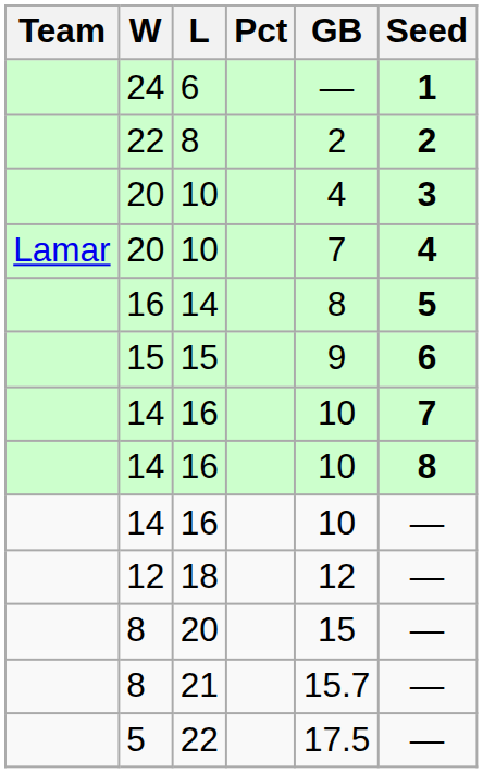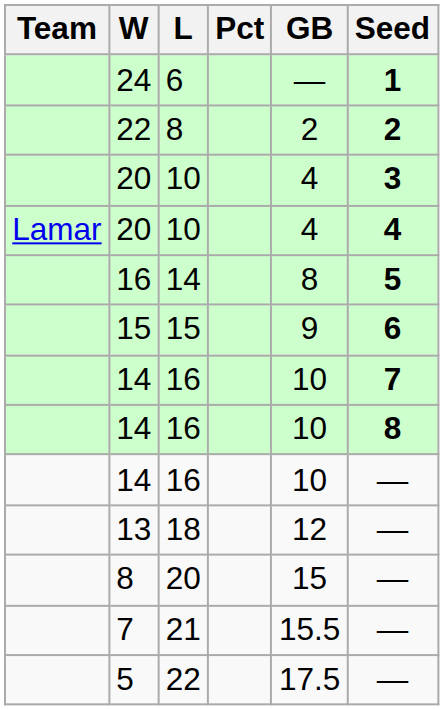 <table class=wikitable>
 <tr>
 <th>Team</th>
 <th>W</th>
 <th>L</th>
 <th>Pct</th>
 <th>GB</th>
 <th>Seed</th>
 </tr>
 <tr bgcolor=ccffcc>
 <td></td>
 <td>24</td>
 <td>6</td>
 <td></td>
 <td style="text-align:center;">—</td>
 <td style="text-align:center;"><strong>1</strong></td>
 </tr>
 <tr bgcolor=ccffcc>
 <td></td>
 <td>22</td>
 <td>8</td>
 <td></td>
 <td style="text-align:center;">2</td>
 <td style="text-align:center;"><strong>2</strong></td>
 </tr>
 <tr bgcolor=ccffcc>
 <td></td>
 <td>20</td>
 <td>10</td>
 <td></td>
 <td style="text-align:center;">4</td>
 <td style="text-align:center;"><strong>3</strong></td>
 </tr>
 <tr bgcolor=ccffcc>
 <td><a href='#'>Lamar</a></td>
 <td>20</td>
 <td>10</td>
 <td></td>
-<td style="text-align:center;">7</td>
+<td style="text-align:center;">4</td>
 <td style="text-align:center;"><strong>4</strong></td>
 </tr>
 <tr bgcolor=ccffcc>
 <td></td>
 <td>16</td>
 <td>14</td>
 <td></td>
 <td style="text-align:center;">8</td>
 <td style="text-align:center;"><strong>5</strong></td>
 </tr>
 <tr bgcolor=ccffcc>
 <td></td>
 <td>15</td>
 <td>15</td>
 <td></td>
 <td style="text-align:center;">9</td>
 <td style="text-align:center;"><strong>6</strong></td>
 </tr>
 <tr bgcolor=ccffcc>
 <td></td>
 <td>14</td>
 <td>16</td>
 <td></td>
 <td style="text-align:center;">10</td>
 <td style="text-align:center;"><strong>7</strong></td>
 </tr>
 <tr bgcolor=ccffcc>
 <td></td>
 <td>14</td>
 <td>16</td>
 <td></td>
 <td style="text-align:center;">10</td>
 <td style="text-align:center;"><strong>8</strong></td>
 </tr>
 <tr>
 <td></td>
 <td>14</td>
 <td>16</td>
 <td></td>
 <td style="text-align:center;">10</td>
 <td style="text-align:center;">—</td>
 </tr>
 <tr>
 <td></td>
-<td>12</td>
+<td>13</td>
 <td>18</td>
 <td></td>
 <td style="text-align:center;">12</td>
 <td style="text-align:center;">—</td>
 </tr>
 <tr>
 <td></td>
 <td>8</td>
 <td>20</td>
 <td></td>
 <td style="text-align:center;">15</td>
 <td style="text-align:center;">—</td>
 </tr>
 <tr>
 <td></td>
-<td>8</td>
+<td>7</td>
 <td>21</td>
 <td></td>
-<td style="text-align:center;">15.7</td>
+<td style="text-align:center;">15.5</td>
 <td style="text-align:center;">—</td>
 </tr>
 <tr>
 <td></td>
 <td>5</td>
 <td>22</td>
 <td></td>
 <td style="text-align:center;">17.5</td>
 <td style="text-align:center;">—</td>
 </tr>
 </table>
